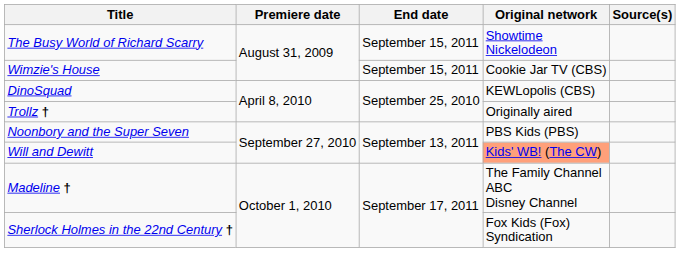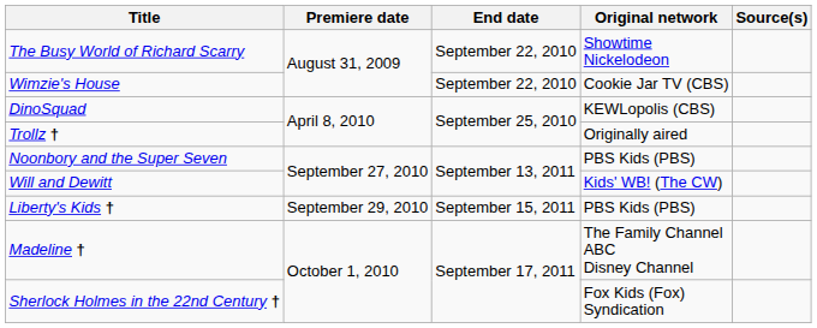 <table class="wikitable sortable">
 <tr>
 <th>Title</th>
 <th>Premiere date</th>
 <th>End date</th>
 <th>Original network</th>
 <th>Source(s)</th>
 </tr>
 <tr>
 <td><em><a href='#'>The Busy World of Richard Scarry</a></em></td>
 <td rowspan=2>August 31, 2009</td>
-<td>September 15, 2011</td>
+<td>September 22, 2010</td>
 <td><a href='#'>Showtime</a><br><a href='#'>Nickelodeon</a></td>
 <td></td>
 </tr>
 <tr>
 <td><em><a href='#'>Wimzie's House</a></em></td>
-<td>September 15, 2011</td>
+<td>September 22, 2010</td>
 <td>Cookie Jar TV (CBS)</td>
 <td></td>
 </tr>
 <tr>
 <td><em><a href='#'>DinoSquad</a></em></td>
 <td rowspan=2>April 8, 2010</td>
 <td rowspan=2>September 25, 2010</td>
 <td>KEWLopolis (CBS)</td>
 <td></td>
 </tr>
 <tr>
 <td><em><a href='#'>Trollz</a></em> <strong>†</strong></td>
 <td>Originally aired</td>
 <td></td>
 </tr>
 <tr>
 <td><em><a href='#'>Noonbory and the Super Seven</a></em></td>
 <td rowspan=2>September 27, 2010</td>
 <td rowspan=2>September 13, 2011</td>
 <td>PBS Kids (PBS)</td>
 <td></td>
 </tr>
 <tr>
 <td><em><a href='#'>Will and Dewitt</a></em></td>
-<td style="background: lightsalmon;"><a href='#'>Kids' WB!</a> (<a href='#'>The CW</a>)</td>
+<td><a href='#'>Kids' WB!</a> (<a href='#'>The CW</a>)</td>
+<td></td>
+</tr>
+<tr>
+<td><em><a href='#'>Liberty's Kids</a></em> <strong>†</strong></td>
+<td>September 29, 2010</td>
+<td>September 15, 2011</td>
+<td>PBS Kids (PBS)</td>
 <td></td>
 </tr>
 <tr>
 <td><em><a href='#'>Madeline</a></em> <strong>†</strong></td>
 <td rowspan=2>October 1, 2010</td>
 <td rowspan=2>September 17, 2011</td>
 <td>The Family Channel<br>ABC<br>Disney Channel</td>
 <td></td>
 </tr>
 <tr>
 <td><em><a href='#'>Sherlock Holmes in the 22nd Century</a></em> <strong>†</strong></td>
 <td>Fox Kids (Fox)<br>Syndication</td>
 <td></td>
 </tr>
 </table>
